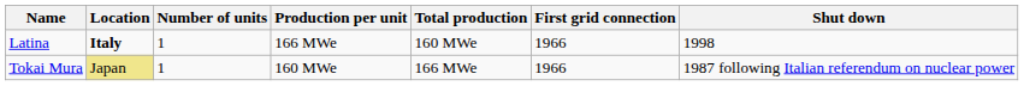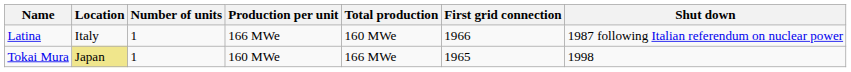 <table class="wikitable sortable">
 <tr>
 <th>Name</th>
 <th>Location</th>
 <th>Number of units</th>
 <th>Production per unit</th>
 <th>Total production</th>
 <th>First grid connection</th>
 <th>Shut down</th>
 </tr>
 <tr>
 <td><a href='#'>Latina</a></td>
-<td><strong>Italy</strong></td>
+<td>Italy</td>
 <td>1</td>
 <td>166 MWe</td>
 <td>160 MWe</td>
 <td>1966</td>
-<td>1998</td>
+<td>1987 following <a href='#'>Italian referendum on nuclear power</a></td>
 </tr>
 <tr>
 <td><a href='#'>Tokai Mura</a></td>
 <td style="background: khaki;">Japan</td>
 <td>1</td>
 <td>160 MWe</td>
 <td>166 MWe</td>
-<td>1966</td>
-<td>1987 following <a href='#'>Italian referendum on nuclear power</a></td>
+<td>1965</td>
+<td>1998</td>
 </tr>
 </table>
